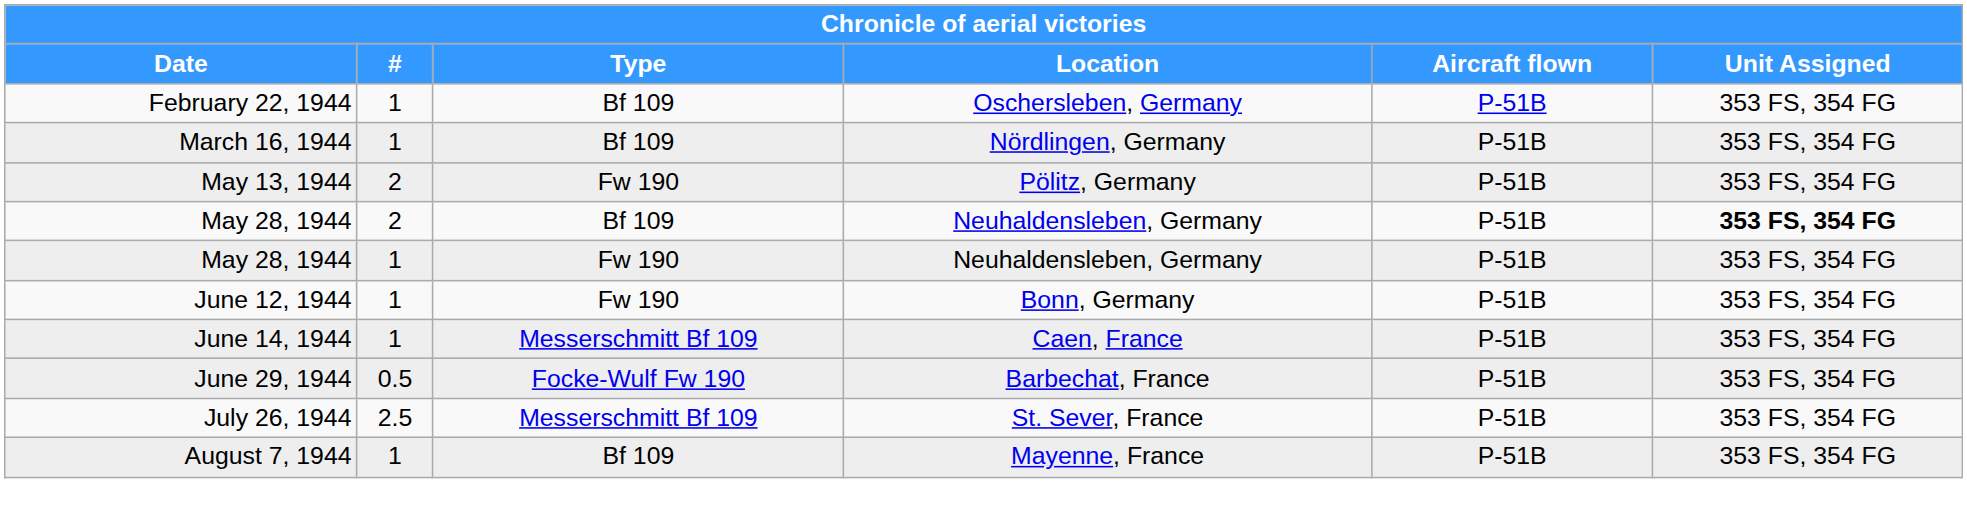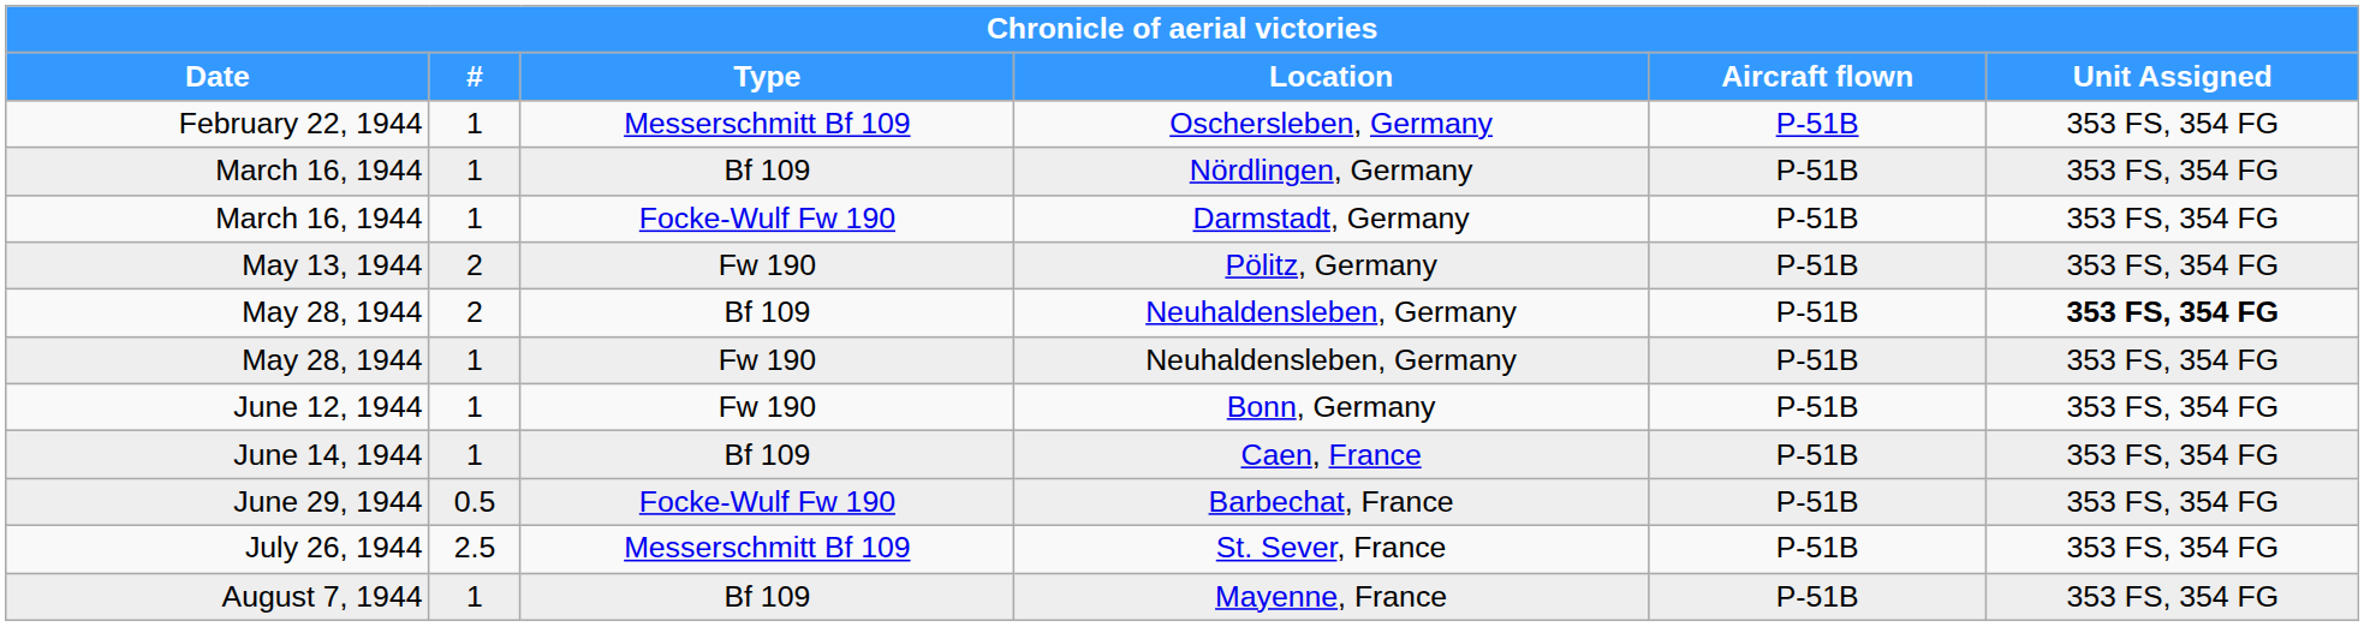 <table class="wikitable plainrowheaders collapsible collapsed" style="margin-left: auto; margin-right: auto; border: none; text-align:right; width: 100%;">
 <tr style="color:white;">
 <th colspan="6" style="background-color: #3399ff">Chronicle of aerial victories</th>
 </tr>
 <tr style="color:white;">
 <th style="background-color: #3399ff">Date</th>
 <th style="background-color: #3399ff">#</th>
 <th style="background-color: #3399ff">Type</th>
 <th style="background-color: #3399ff">Location</th>
 <th style="background-color: #3399ff">Aircraft flown</th>
 <th style="background-color: #3399ff">Unit Assigned</th>
 </tr>
 <tr>
 <td>February 22, 1944</td>
 <td align=center>1</td>
-<td align=center>Bf 109</td>
+<td align=center><a href='#'>Messerschmitt Bf 109</a></td>
 <td align=center><a href='#'>Oschersleben</a>, <a href='#'>Germany</a></td>
 <td align=center><a href='#'>P-51B</a></td>
 <td align=center>353 FS, 354 FG</td>
 </tr>
 <tr style="background: #eeeeee;">
 <td>March 16, 1944</td>
 <td align=center>1</td>
 <td align=center>Bf 109</td>
 <td align=center><a href='#'>Nördlingen</a>, Germany</td>
+<td align=center>P-51B</td>
+<td align=center>353 FS, 354 FG</td>
+</tr>
+<tr>
+<td>March 16, 1944</td>
+<td align=center>1</td>
+<td align=center><a href='#'>Focke-Wulf Fw 190</a></td>
+<td align=center><a href='#'>Darmstadt</a>, Germany</td>
 <td align=center>P-51B</td>
 <td align=center>353 FS, 354 FG</td>
 </tr>
 <tr style="background: #eeeeee;">
 <td>May 13, 1944</td>
 <td align=center>2</td>
 <td align=center>Fw 190</td>
 <td align=center><a href='#'>Pölitz</a>, Germany</td>
 <td align=center>P-51B</td>
 <td align=center>353 FS, 354 FG</td>
 </tr>
 <tr>
 <td>May 28, 1944</td>
 <td align=center>2</td>
 <td align=center>Bf 109</td>
 <td align=center><a href='#'>Neuhaldensleben</a>, Germany</td>
 <td align=center>P-51B</td>
 <td align=center><strong>353 FS, 354 FG</strong></td>
 </tr>
 <tr style="background: #eeeeee;">
 <td>May 28, 1944</td>
 <td align=center>1</td>
 <td align=center>Fw 190</td>
 <td align=center>Neuhaldensleben, Germany</td>
 <td align=center>P-51B</td>
 <td align=center>353 FS, 354 FG</td>
 </tr>
 <tr>
 <td>June 12, 1944</td>
 <td align=center>1</td>
 <td align=center>Fw 190</td>
 <td align=center><a href='#'>Bonn</a>, Germany</td>
 <td align=center>P-51B</td>
 <td align=center>353 FS, 354 FG</td>
 </tr>
 <tr style="background: #eeeeee;">
 <td>June 14, 1944</td>
 <td align=center>1</td>
-<td align=center><a href='#'>Messerschmitt Bf 109</a></td>
+<td align=center>Bf 109</td>
 <td align=center><a href='#'>Caen</a>, <a href='#'>France</a></td>
 <td align=center>P-51B</td>
 <td align=center>353 FS, 354 FG</td>
 </tr>
 <tr style="background: #eeeeee;">
 <td>June 29, 1944</td>
 <td align=center>0.5</td>
 <td align=center><a href='#'>Focke-Wulf Fw 190</a></td>
 <td align=center><a href='#'>Barbechat</a>, France</td>
 <td align=center>P-51B</td>
 <td align=center>353 FS, 354 FG</td>
 </tr>
 <tr>
 <td>July 26, 1944</td>
 <td align=center>2.5</td>
 <td align=center><a href='#'>Messerschmitt Bf 109</a></td>
 <td align=center><a href='#'>St. Sever</a>, France</td>
 <td align=center>P-51B</td>
 <td align=center>353 FS, 354 FG</td>
 </tr>
 <tr style="background: #eeeeee;">
 <td>August 7, 1944</td>
 <td align=center>1</td>
 <td align=center>Bf 109</td>
 <td align=center><a href='#'>Mayenne</a>, France</td>
 <td align=center>P-51B</td>
 <td align=center>353 FS, 354 FG</td>
 </tr>
 </table>
